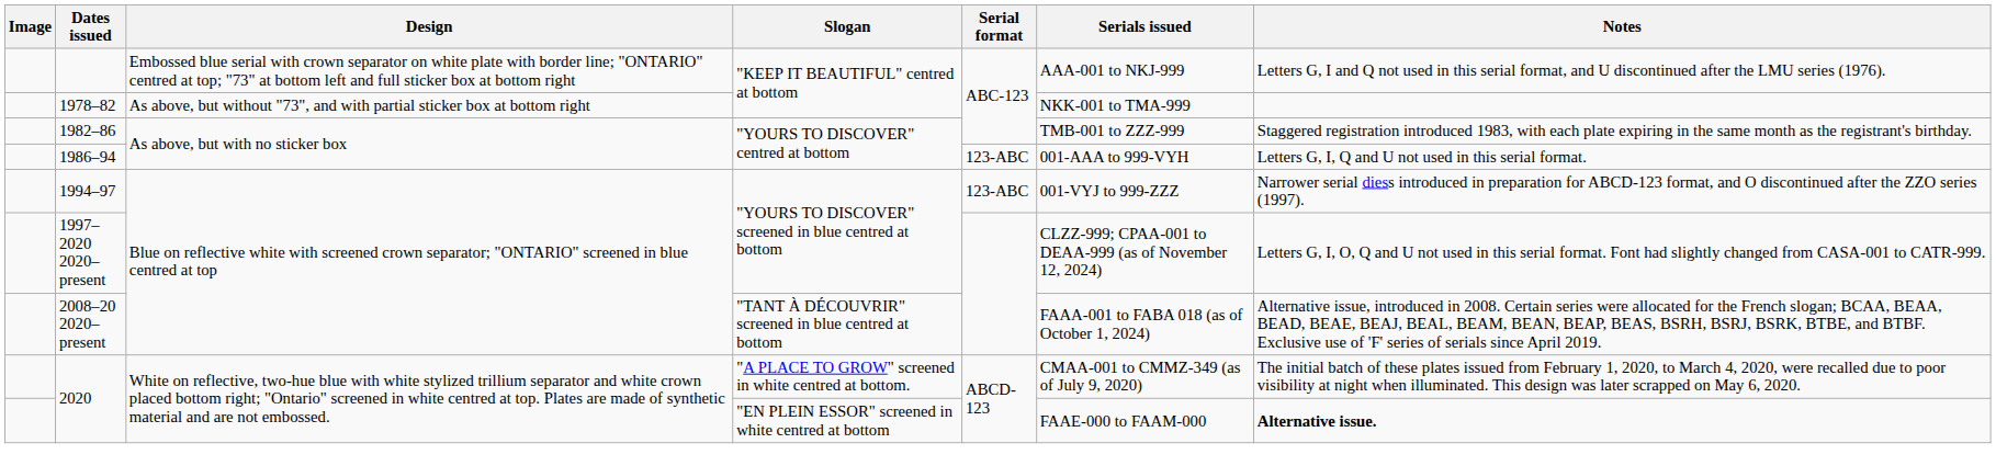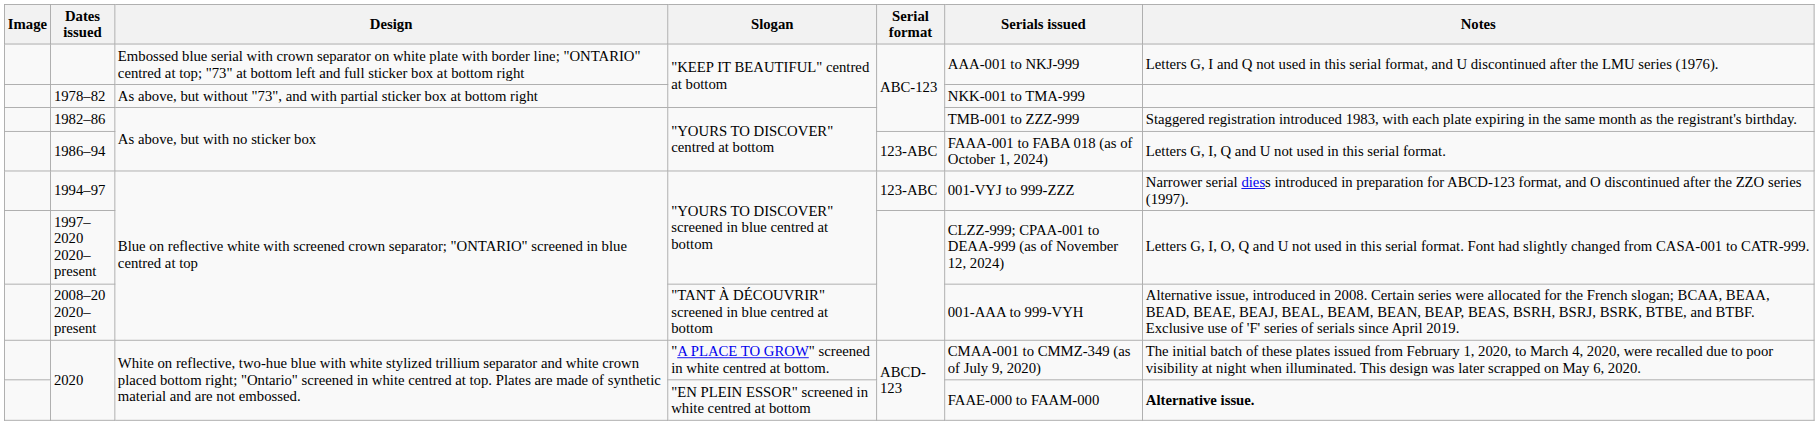 <table class="wikitable">
 <tr>
 <th>Image</th>
 <th>Dates issued</th>
 <th>Design</th>
 <th>Slogan</th>
 <th>Serial format</th>
 <th>Serials issued</th>
 <th>Notes</th>
 </tr>
 <tr>
 <td></td>
 <td></td>
 <td>Embossed blue serial with crown separator on white plate with border line; "ONTARIO" centred at top; "73" at bottom left and full sticker box at bottom right</td>
 <td rowspan="2">"KEEP IT BEAUTIFUL" centred at bottom</td>
 <td rowspan="3">ABC-123</td>
 <td>AAA-001 to NKJ-999</td>
 <td>Letters G, I and Q not used in this serial format, and U discontinued after the LMU series (1976).</td>
 </tr>
 <tr>
 <td></td>
 <td>1978–82</td>
 <td>As above, but without "73", and with partial sticker box at bottom right</td>
 <td>NKK-001 to TMA-999</td>
 <td></td>
 </tr>
 <tr>
 <td></td>
 <td>1982–86</td>
 <td rowspan="2">As above, but with no sticker box</td>
 <td rowspan="2">"YOURS TO DISCOVER" centred at bottom</td>
 <td>TMB-001 to ZZZ-999</td>
 <td>Staggered registration introduced 1983, with each plate expiring in the same month as the registrant's birthday.</td>
 </tr>
 <tr>
 <td></td>
 <td>1986–94</td>
 <td>123-ABC</td>
-<td>001-AAA to 999-VYH</td>
+<td>FAAA-001 to FABA 018 (as of October 1, 2024)</td>
 <td>Letters G, I, Q and U not used in this serial format.</td>
 </tr>
 <tr>
 <td></td>
 <td>1994–97</td>
 <td rowspan="3">Blue on reflective white with screened crown separator; "ONTARIO" screened in blue centred at top</td>
 <td rowspan="2">"YOURS TO DISCOVER" screened in blue centred at bottom</td>
 <td>123-ABC</td>
 <td>001-VYJ to 999-ZZZ</td>
 <td>Narrower serial <a href='#'>dies</a>s introduced in preparation for ABCD-123 format, and O discontinued after the ZZO series (1997).</td>
 </tr>
 <tr>
 <td></td>
 <td>1997–2020<br>2020–present</td>
 <td rowspan="2"></td>
 <td> CLZZ-999; CPAA-001 to DEAA-999 (as of November 12, 2024)<br></td>
 <td>Letters G, I, O, Q and U not used in this serial format. Font had slightly changed from CASA-001 to CATR-999.</td>
 </tr>
 <tr>
 <td></td>
 <td>2008–20<br>2020–present</td>
 <td>"TANT À DÉCOUVRIR" screened in blue centred at bottom</td>
-<td>FAAA-001 to FABA 018 (as of October 1, 2024)</td>
+<td>001-AAA to 999-VYH</td>
 <td>Alternative issue, introduced in 2008. Certain series were allocated for the French slogan; BCAA, BEAA, BEAD, BEAE, BEAJ, BEAL, BEAM, BEAN, BEAP, BEAS, BSRH, BSRJ, BSRK, BTBE, and BTBF. Exclusive use of 'F' series of serials since April 2019.</td>
 </tr>
 <tr>
 <td></td>
 <td rowspan=2>2020</td>
 <td rowspan="2">White on reflective, two-hue blue with white stylized trillium separator and white crown placed bottom right; "Ontario" screened in white centred at top.  Plates are made of synthetic material and are not embossed.</td>
 <td>"<a href='#'>A PLACE TO GROW</a>" screened in white centred at bottom.</td>
 <td rowspan="2">ABCD-123</td>
 <td>CMAA-001 to CMMZ-349 (as of July 9, 2020)</td>
 <td>The initial batch of these plates issued from February 1, 2020, to March 4, 2020, were recalled due to poor visibility at night when illuminated. This design was later scrapped on May 6, 2020.</td>
 </tr>
 <tr>
 <td></td>
 <td>"EN PLEIN ESSOR" screened in white centred at bottom</td>
 <td>FAAE-000 to FAAM-000</td>
 <td><strong>Alternative issue.</strong></td>
 </tr>
 </table>
